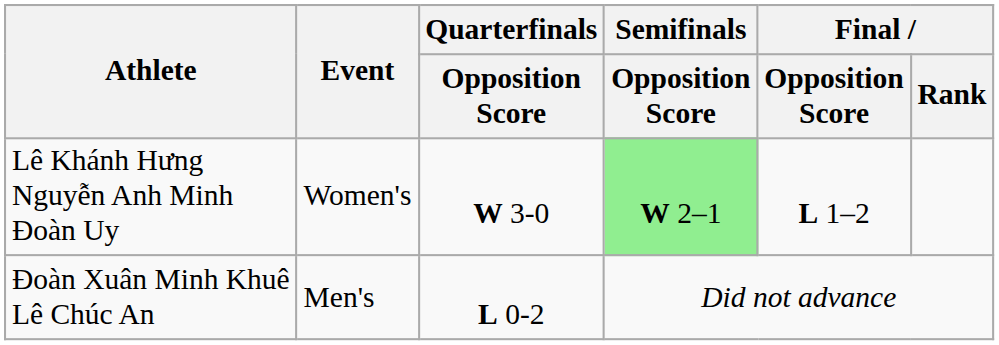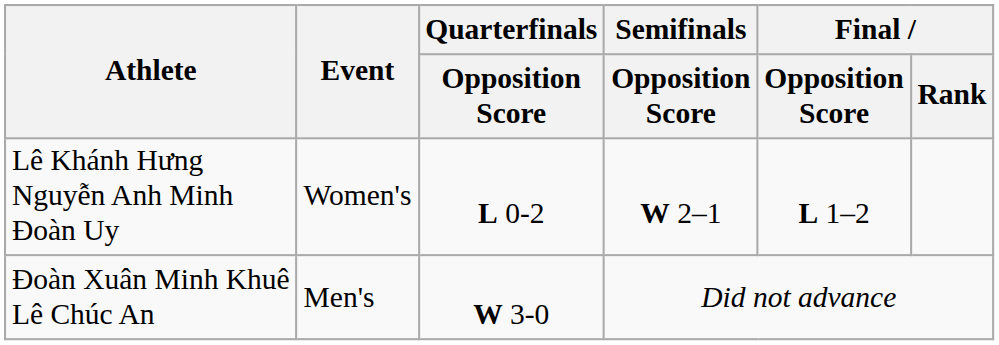 <table class="wikitable" style="font-size: 90%">
 <tr>
 <th rowspan="2">Athlete</th>
 <th rowspan="2">Event</th>
 <th>Quarterfinals</th>
 <th>Semifinals</th>
 <th colspan="2">Final / </th>
 </tr>
 <tr>
 <th>Opposition<br>Score</th>
 <th>Opposition<br>Score</th>
 <th>Opposition<br>Score</th>
 <th>Rank</th>
 </tr>
 <tr align="center">
 <td align="left">Lê Khánh Hưng<br>Nguyễn Anh Minh<br>Đoàn Uy</td>
 <td align="left">Women's</td>
-<td><br><strong>W</strong> 3-0</td>
-<td style="background: lightgreen;"><br><strong>W</strong> 2–1</td>
+<td><br><strong>L</strong> 0-2</td>
+<td><br><strong>W</strong> 2–1</td>
 <td><br><strong>L</strong> 1–2</td>
 <td></td>
 </tr>
 <tr align="center">
 <td align="left">Đoàn Xuân Minh Khuê<br>Lê Chúc An</td>
 <td align="left">Men's</td>
-<td><br><strong>L</strong> 0-2</td>
+<td><br><strong>W</strong> 3-0</td>
 <td colspan=3><em>Did not advance</em></td>
 </tr>
 </table>
